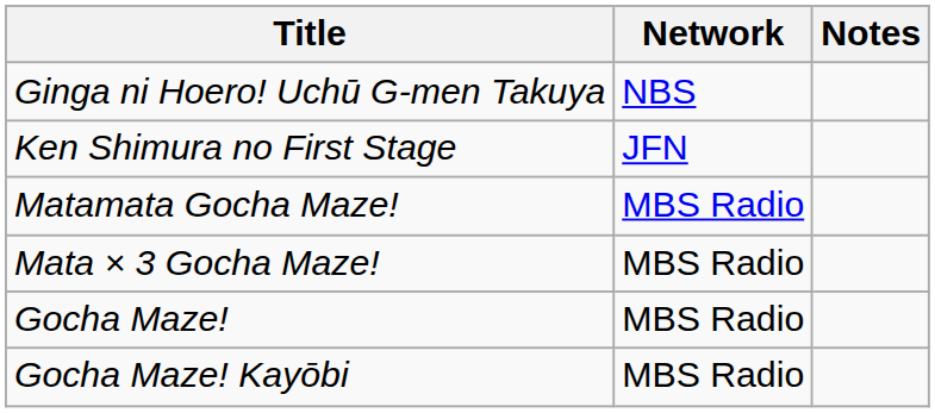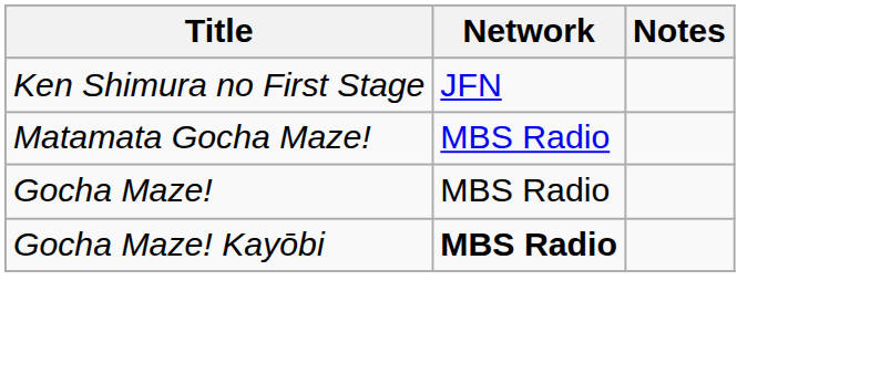 <table class="wikitable">
 <tr>
 <th>Title</th>
 <th>Network</th>
 <th>Notes</th>
-</tr>
-<tr>
-<td><em>Ginga ni Hoero! Uchū G-men Takuya</em></td>
-<td><a href='#'>NBS</a></td>
-<td></td>
 </tr>
 <tr>
 <td><em>Ken Shimura no First Stage</em></td>
 <td><a href='#'>JFN</a></td>
 <td></td>
 </tr>
 <tr>
 <td><em>Matamata Gocha Maze!</em></td>
 <td><a href='#'>MBS Radio</a></td>
 <td></td>
 </tr>
 <tr>
-<td><em>Mata × 3 Gocha Maze!</em></td>
-<td>MBS Radio</td>
-<td></td>
-</tr>
-<tr>
 <td><em>Gocha Maze!</em></td>
 <td>MBS Radio</td>
 <td></td>
 </tr>
 <tr>
 <td><em>Gocha Maze! Kayōbi</em></td>
-<td>MBS Radio</td>
+<td><strong>MBS Radio</strong></td>
 <td></td>
 </tr>
 </table>
